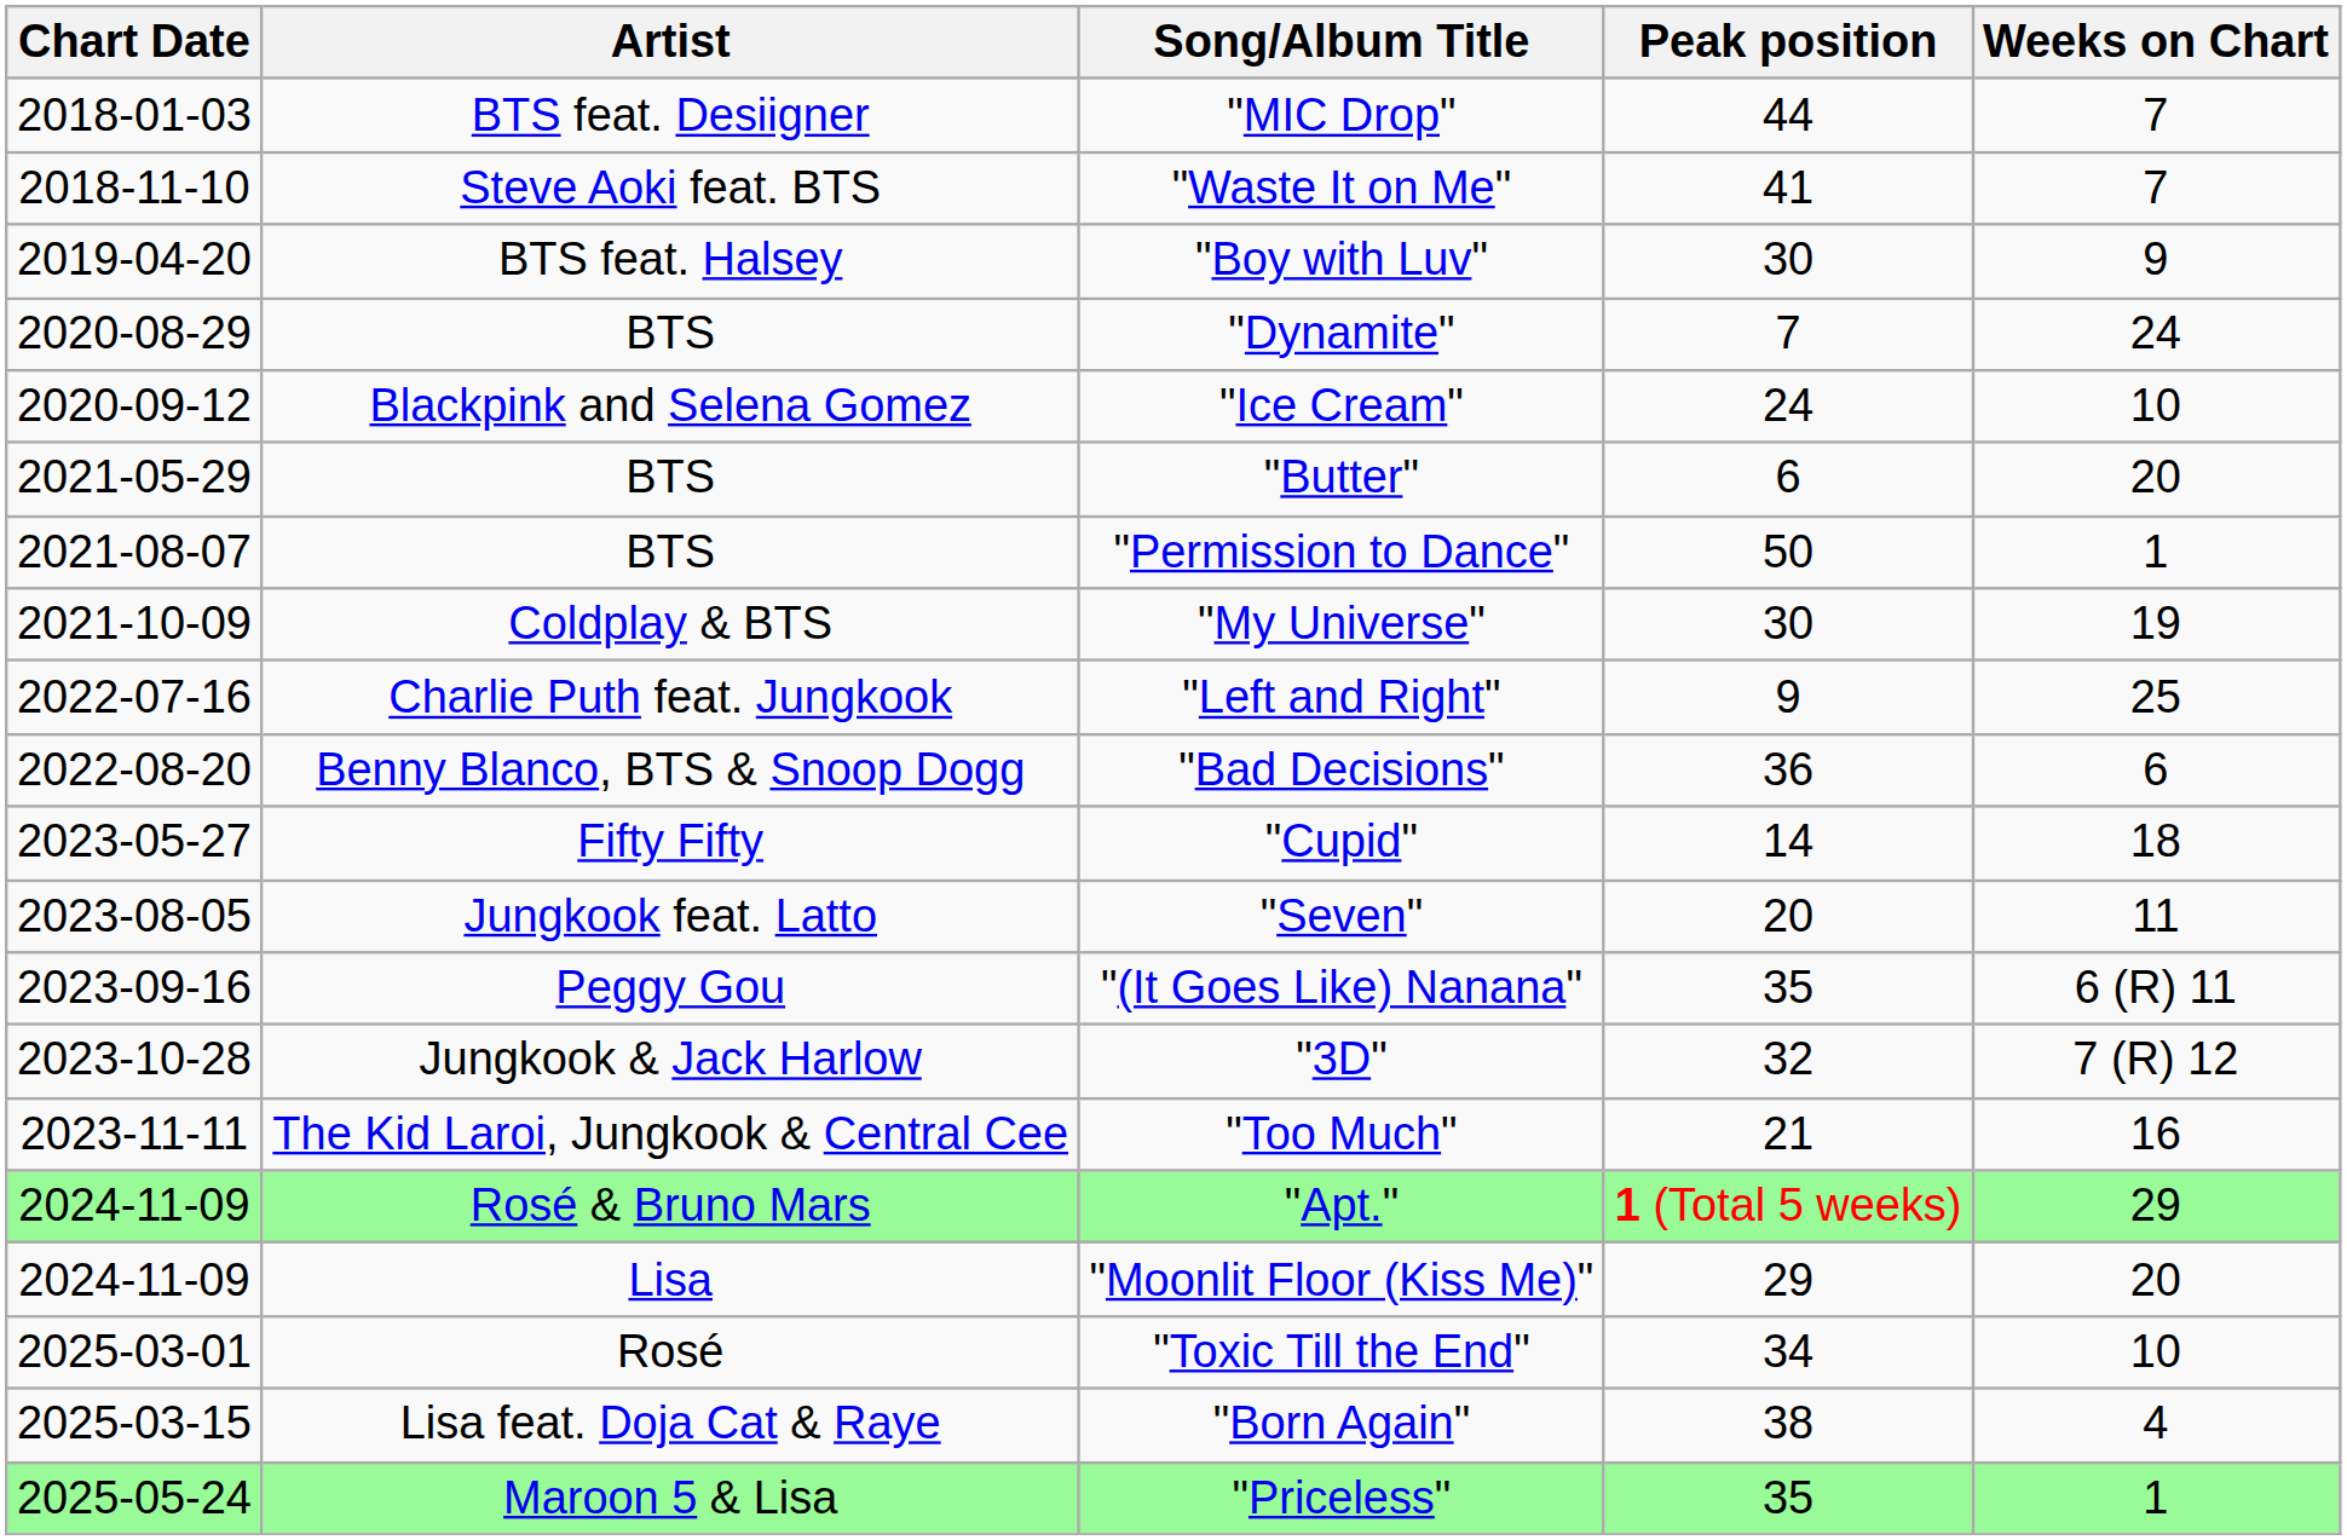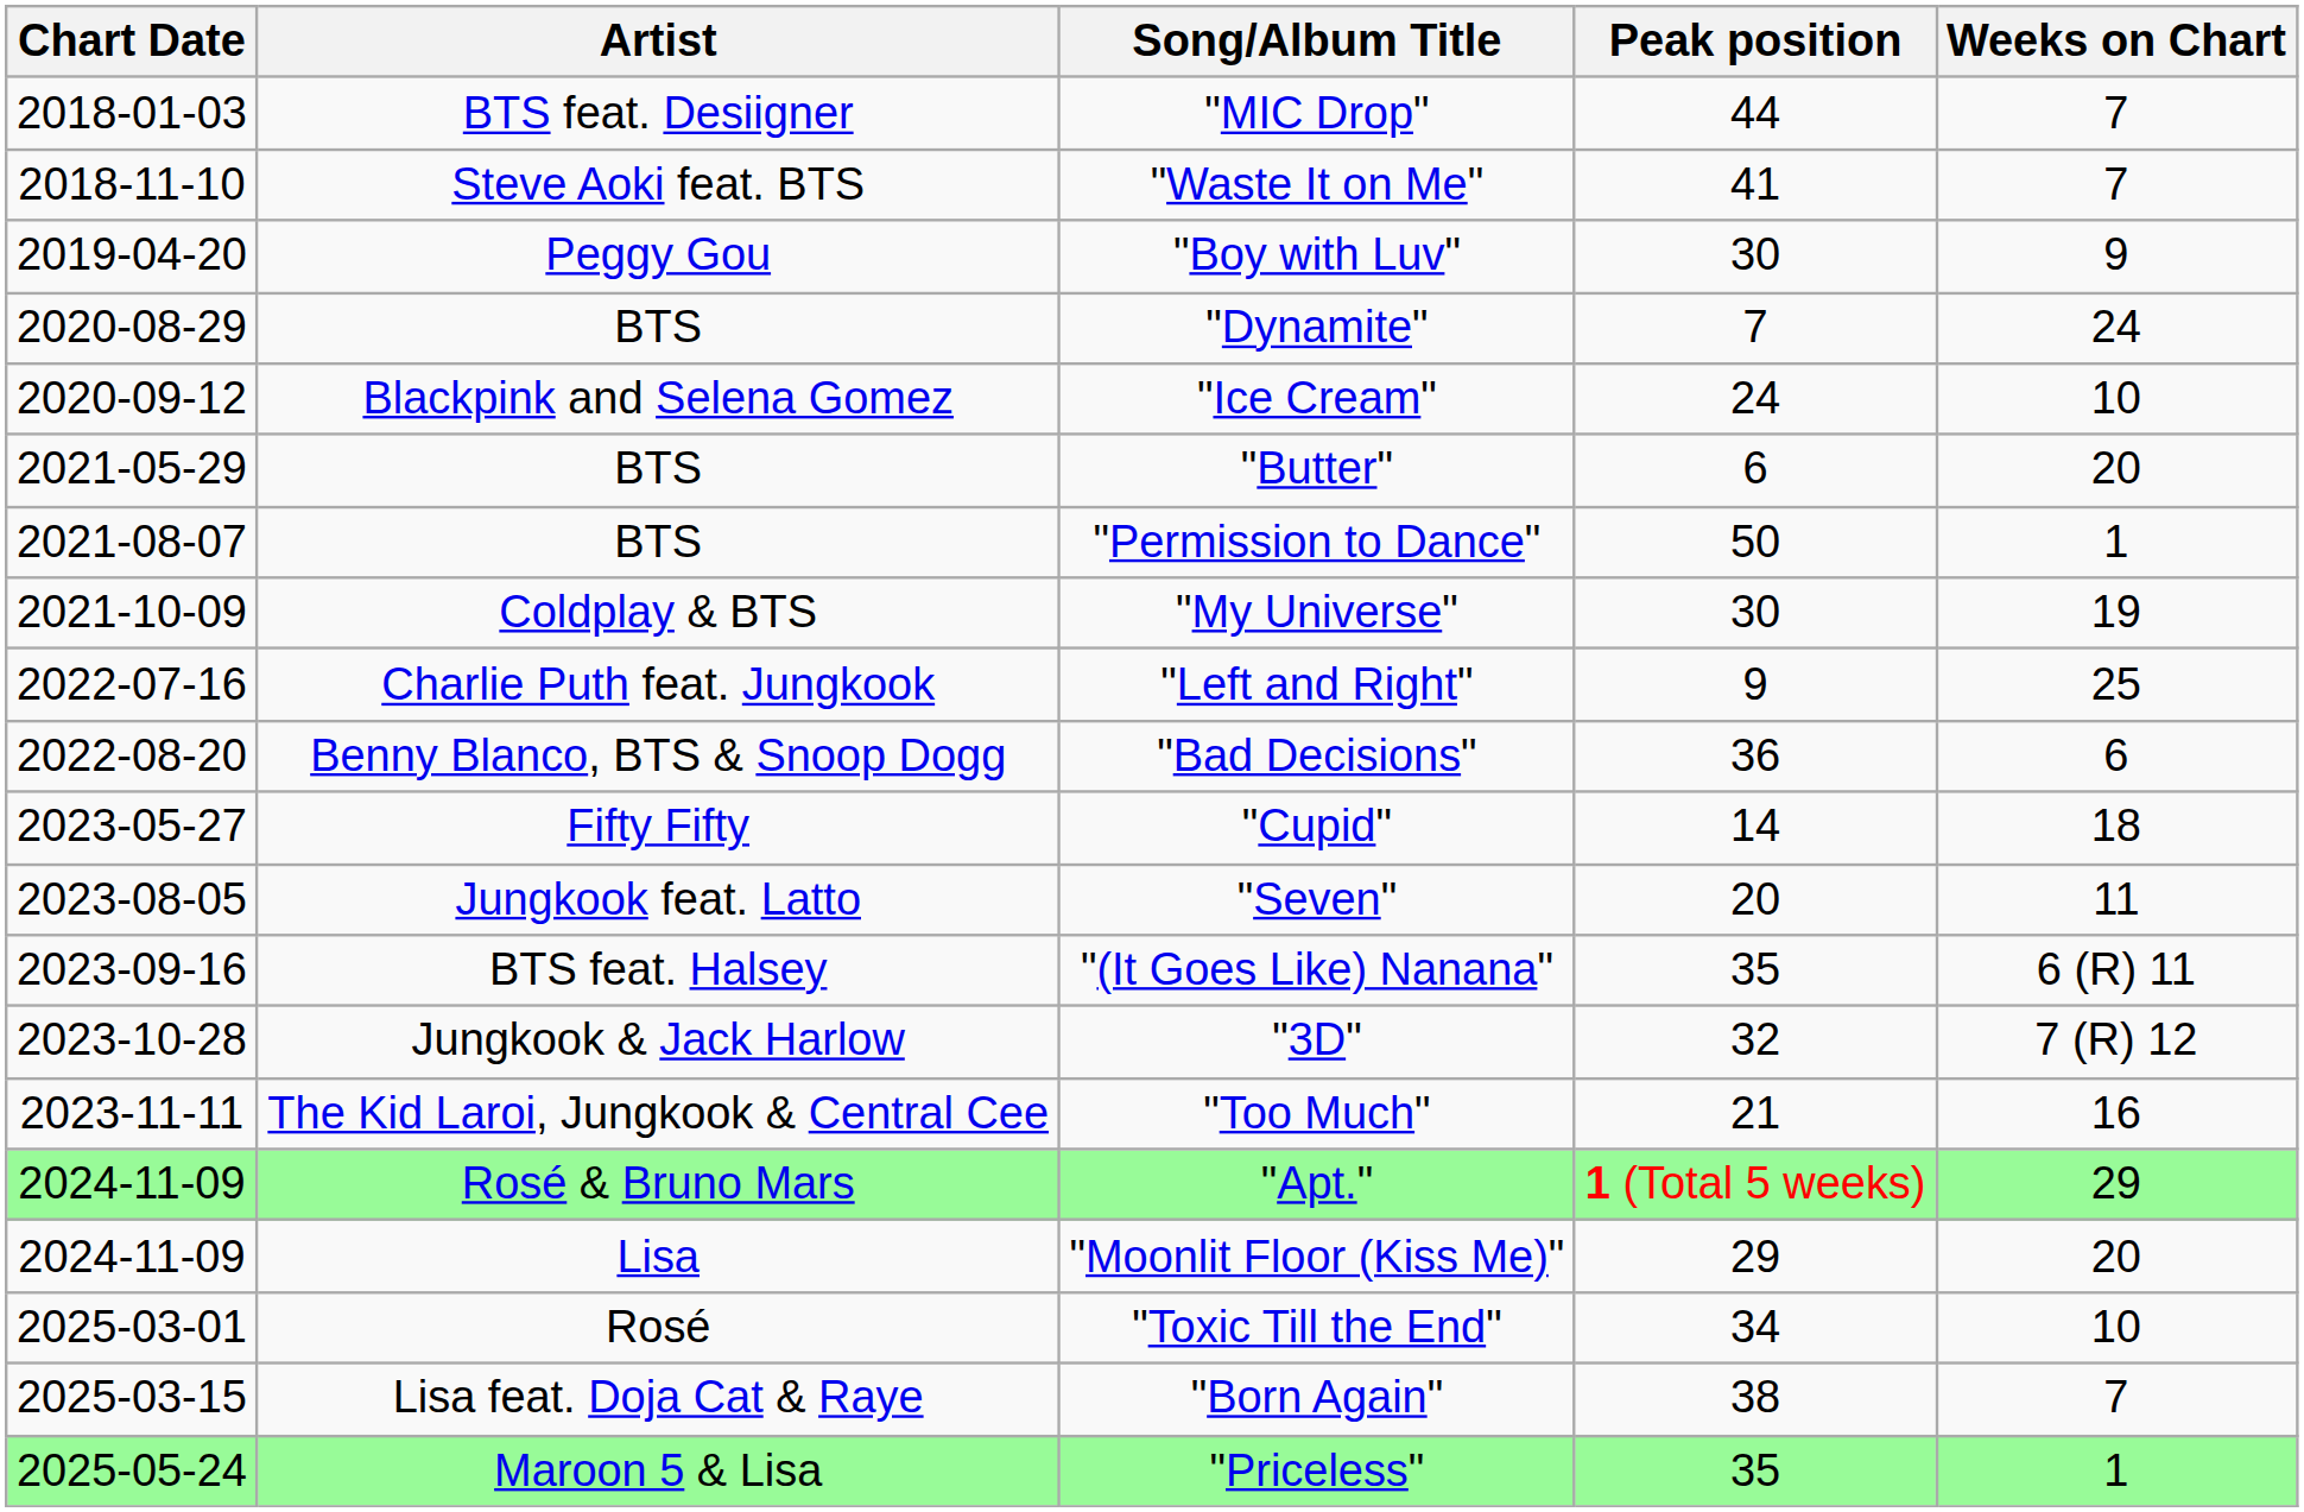 <table class="wikitable sortable" style="text-align:center">
 <tr>
 <th>Chart Date</th>
 <th>Artist</th>
 <th>Song/Album Title</th>
 <th>Peak position</th>
 <th>Weeks on Chart</th>
 </tr>
 <tr>
 <td>2018-01-03</td>
 <td><a href='#'>BTS</a> feat. <a href='#'>Desiigner</a></td>
 <td>"<a href='#'>MIC Drop</a>"</td>
 <td>44</td>
 <td>7</td>
 </tr>
 <tr>
 <td>2018-11-10</td>
 <td><a href='#'>Steve Aoki</a> feat. BTS</td>
 <td>"<a href='#'>Waste It on Me</a>"</td>
 <td>41</td>
 <td>7</td>
 </tr>
 <tr>
 <td>2019-04-20</td>
-<td>BTS feat. <a href='#'>Halsey</a></td>
+<td><a href='#'>Peggy Gou</a></td>
 <td>"<a href='#'>Boy with Luv</a>"</td>
 <td>30</td>
 <td>9</td>
 </tr>
 <tr>
 <td>2020-08-29</td>
 <td>BTS</td>
 <td>"<a href='#'>Dynamite</a>"</td>
 <td>7</td>
 <td>24</td>
 </tr>
 <tr>
 <td>2020-09-12</td>
 <td><a href='#'>Blackpink</a> and <a href='#'>Selena Gomez</a></td>
 <td>"<a href='#'>Ice Cream</a>"</td>
 <td>24</td>
 <td>10</td>
 </tr>
 <tr>
 <td>2021-05-29</td>
 <td>BTS</td>
 <td>"<a href='#'>Butter</a>"</td>
 <td>6</td>
 <td>20</td>
 </tr>
 <tr>
 <td>2021-08-07</td>
 <td>BTS</td>
 <td>"<a href='#'>Permission to Dance</a>"</td>
 <td>50</td>
 <td>1</td>
 </tr>
 <tr>
 <td>2021-10-09</td>
 <td><a href='#'>Coldplay</a> & BTS</td>
 <td>"<a href='#'>My Universe</a>"</td>
 <td>30</td>
 <td>19</td>
 </tr>
 <tr>
 <td>2022-07-16</td>
 <td><a href='#'>Charlie Puth</a> feat. <a href='#'>Jungkook</a></td>
 <td>"<a href='#'>Left and Right</a>"</td>
 <td>9</td>
 <td>25</td>
 </tr>
 <tr>
 <td>2022-08-20</td>
 <td><a href='#'>Benny Blanco</a>, BTS & <a href='#'>Snoop Dogg</a></td>
 <td>"<a href='#'>Bad Decisions</a>"</td>
 <td>36</td>
 <td>6</td>
 </tr>
 <tr>
 <td>2023-05-27</td>
 <td><a href='#'>Fifty Fifty</a></td>
 <td>"<a href='#'>Cupid</a>"</td>
 <td>14</td>
 <td>18</td>
 </tr>
 <tr>
 <td>2023-08-05</td>
 <td><a href='#'>Jungkook</a> feat. <a href='#'>Latto</a></td>
 <td>"<a href='#'>Seven</a>"</td>
 <td>20</td>
 <td>11</td>
 </tr>
 <tr>
 <td>2023-09-16</td>
-<td><a href='#'>Peggy Gou</a></td>
+<td>BTS feat. <a href='#'>Halsey</a></td>
 <td>"<a href='#'>(It Goes Like) Nanana</a>"</td>
 <td>35</td>
 <td>6 (R) 11</td>
 </tr>
 <tr>
 <td>2023-10-28</td>
 <td>Jungkook & <a href='#'>Jack Harlow</a></td>
 <td>"<a href='#'>3D</a>"</td>
 <td>32</td>
 <td>7 (R) 12</td>
 </tr>
 <tr>
 <td>2023-11-11</td>
 <td><a href='#'>The Kid Laroi</a>, Jungkook & <a href='#'>Central Cee</a></td>
 <td>"<a href='#'>Too Much</a>"</td>
 <td>21</td>
 <td>16</td>
 </tr>
 <tr style="background:palegreen;">
 <td>2024-11-09</td>
 <td><a href='#'>Rosé</a> & <a href='#'>Bruno Mars</a></td>
 <td>"<a href='#'>Apt.</a>"</td>
 <td style="color:red"><strong>1</strong> (Total 5 weeks)</td>
 <td>29</td>
 </tr>
 <tr>
 <td>2024-11-09</td>
 <td><a href='#'>Lisa</a></td>
 <td>"<a href='#'>Moonlit Floor (Kiss Me)</a>"</td>
 <td>29</td>
 <td>20</td>
 </tr>
 <tr>
 <td>2025-03-01</td>
 <td>Rosé</td>
 <td>"<a href='#'>Toxic Till the End</a>"</td>
 <td>34</td>
 <td>10</td>
 </tr>
 <tr>
 <td>2025-03-15</td>
 <td>Lisa feat. <a href='#'>Doja Cat</a> & <a href='#'>Raye</a></td>
 <td>"<a href='#'>Born Again</a>"</td>
 <td>38</td>
-<td>4</td>
+<td>7</td>
 </tr>
 <tr style="background:palegreen;">
 <td>2025-05-24</td>
 <td><a href='#'>Maroon 5</a> & Lisa</td>
 <td>"<a href='#'>Priceless</a>"</td>
 <td>35</td>
 <td>1</td>
 </tr>
 </table>
